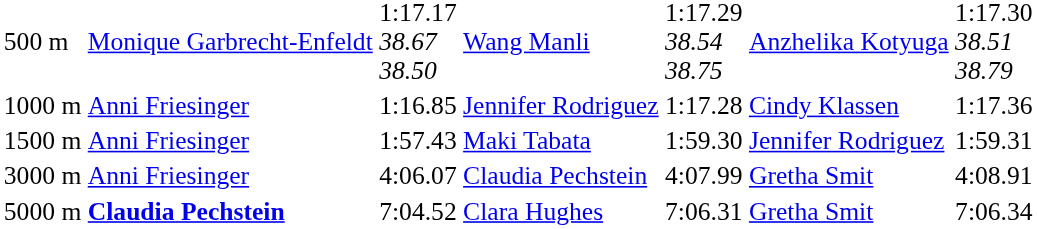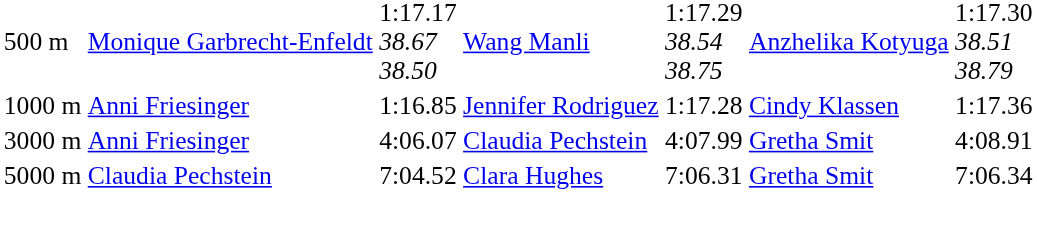 <table>
 <tr>
 <td>500 m<br></td>
 <td><a href='#'>Monique Garbrecht-Enfeldt</a><br><small></small></td>
 <td>1:17.17<br><em>38.67<br>38.50</em></td>
 <td><a href='#'>Wang Manli</a><br><small></small></td>
 <td>1:17.29<br><em>38.54<br>38.75</em></td>
 <td><a href='#'>Anzhelika Kotyuga</a><br><small></small></td>
 <td>1:17.30<br><em>38.51<br>38.79</em></td>
 </tr>
 <tr>
 <td>1000 m<br></td>
 <td><a href='#'>Anni Friesinger</a><br><small></small></td>
 <td>1:16.85</td>
 <td><a href='#'>Jennifer Rodriguez</a><br><small></small></td>
 <td>1:17.28</td>
 <td><a href='#'>Cindy Klassen</a><br><small></small></td>
 <td>1:17.36</td>
 </tr>
 <tr>
-<td>1500 m<br></td>
-<td><a href='#'>Anni Friesinger</a><br><small></small></td>
-<td>1:57.43</td>
-<td><a href='#'>Maki Tabata</a><br><small></small></td>
-<td>1:59.30</td>
-<td><a href='#'>Jennifer Rodriguez</a><br><small></small></td>
-<td>1:59.31</td>
-</tr>
-<tr>
 <td>3000 m<br></td>
 <td><a href='#'>Anni Friesinger</a><br><small></small></td>
 <td>4:06.07</td>
 <td><a href='#'>Claudia Pechstein</a><br><small></small></td>
 <td>4:07.99</td>
 <td><a href='#'>Gretha Smit</a><br><small></small></td>
 <td>4:08.91</td>
 </tr>
 <tr>
 <td>5000 m<br></td>
-<td><strong><a href='#'>Claudia Pechstein</a><br><small></small></strong></td>
+<td><a href='#'>Claudia Pechstein</a><br><small></small></td>
 <td>7:04.52</td>
 <td><a href='#'>Clara Hughes</a><br><small></small></td>
 <td>7:06.31</td>
 <td><a href='#'>Gretha Smit</a><br><small></small></td>
 <td>7:06.34</td>
 </tr>
 </table>
